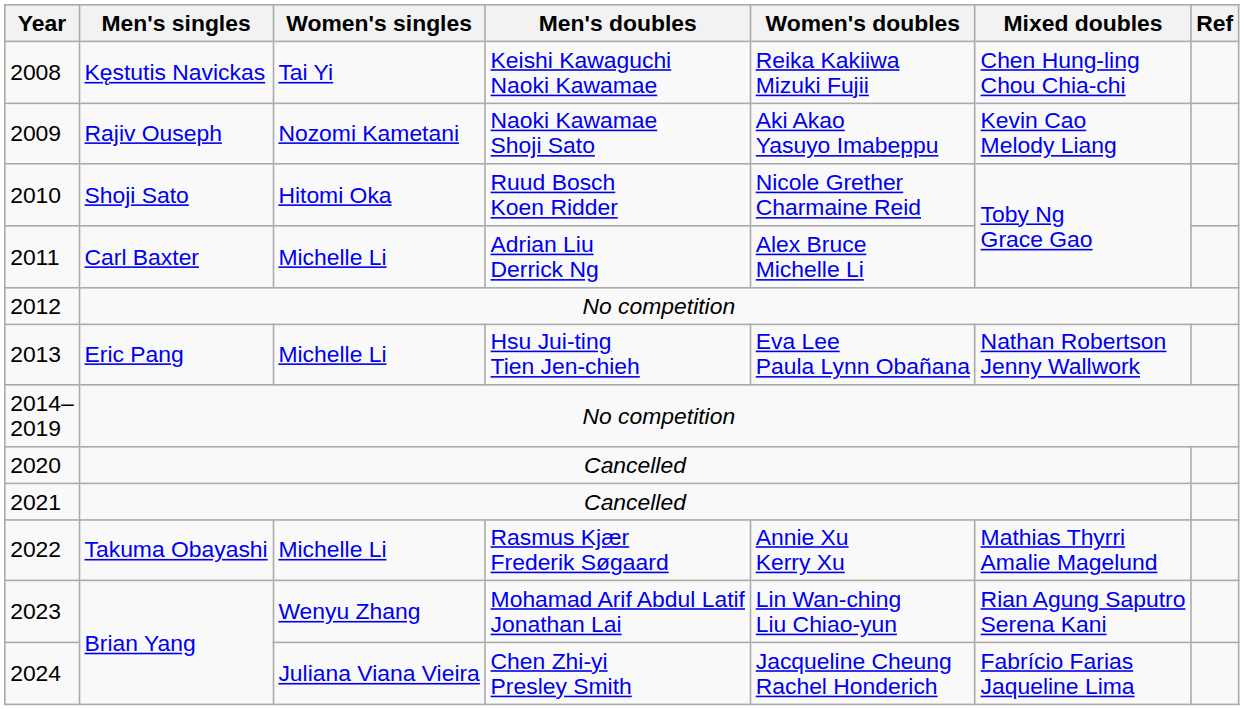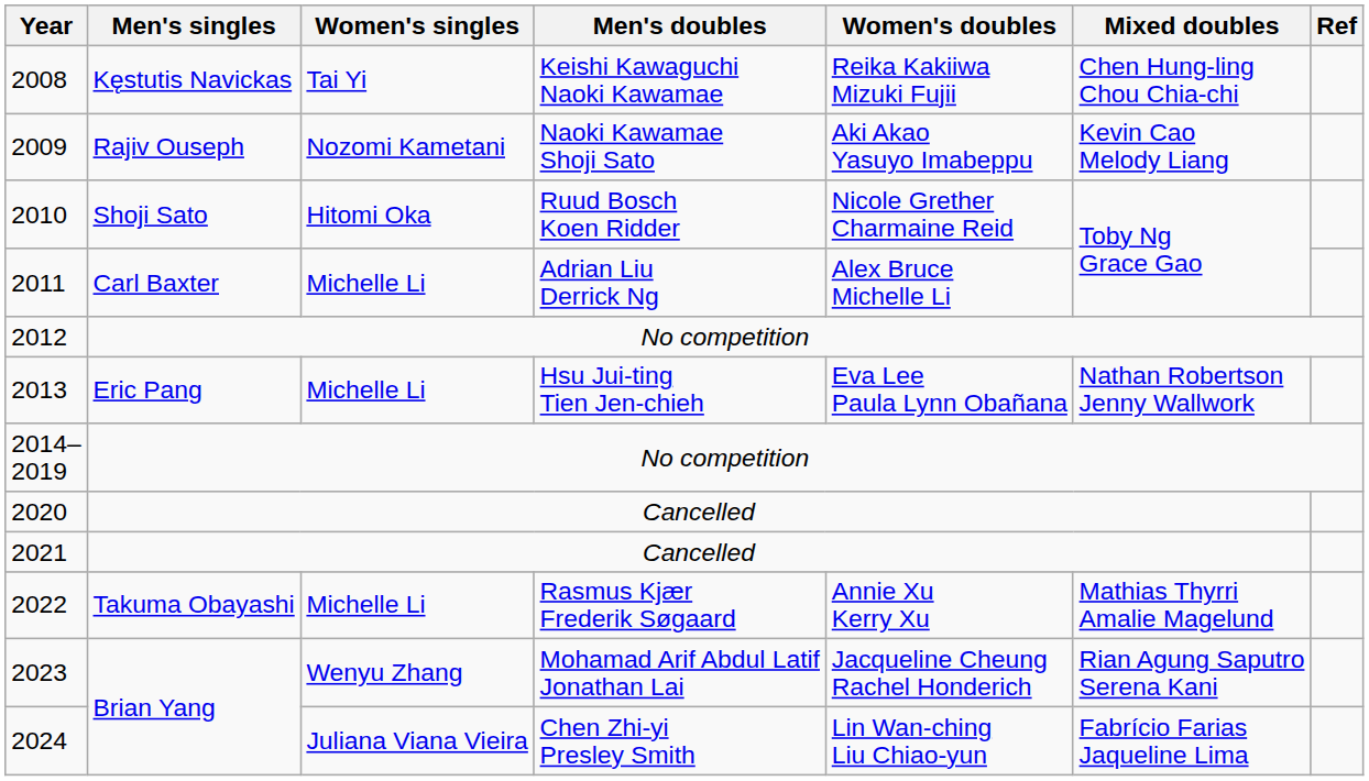 <table class=wikitable style="font-size:90%;">
 <tr>
 <th>Year</th>
 <th>Men's singles</th>
 <th>Women's singles</th>
 <th>Men's doubles</th>
 <th>Women's doubles</th>
 <th>Mixed doubles</th>
 <th>Ref</th>
 </tr>
 <tr>
 <td>2008</td>
 <td> <a href='#'>Kęstutis Navickas</a></td>
 <td> <a href='#'>Tai Yi</a></td>
 <td> <a href='#'>Keishi Kawaguchi</a><br> <a href='#'>Naoki Kawamae</a></td>
 <td> <a href='#'>Reika Kakiiwa</a><br> <a href='#'>Mizuki Fujii</a></td>
 <td> <a href='#'>Chen Hung-ling</a><br> <a href='#'>Chou Chia-chi</a></td>
 <td></td>
 </tr>
 <tr>
 <td>2009</td>
 <td> <a href='#'>Rajiv Ouseph</a></td>
 <td> <a href='#'>Nozomi Kametani</a></td>
 <td> <a href='#'>Naoki Kawamae</a><br> <a href='#'>Shoji Sato</a></td>
 <td> <a href='#'>Aki Akao</a><br> <a href='#'>Yasuyo Imabeppu</a></td>
 <td> <a href='#'>Kevin Cao</a><br> <a href='#'>Melody Liang</a></td>
 <td></td>
 </tr>
 <tr>
 <td>2010</td>
 <td> <a href='#'>Shoji Sato</a></td>
 <td> <a href='#'>Hitomi Oka</a></td>
 <td> <a href='#'>Ruud Bosch</a><br> <a href='#'>Koen Ridder</a></td>
 <td> <a href='#'>Nicole Grether</a><br> <a href='#'>Charmaine Reid</a></td>
 <td rowspan=2> <a href='#'>Toby Ng</a><br> <a href='#'>Grace Gao</a></td>
 <td></td>
 </tr>
 <tr>
 <td>2011</td>
 <td> <a href='#'>Carl Baxter</a></td>
 <td> <a href='#'>Michelle Li</a></td>
 <td> <a href='#'>Adrian Liu</a><br> <a href='#'>Derrick Ng</a></td>
 <td> <a href='#'>Alex Bruce</a><br> <a href='#'>Michelle Li</a></td>
 <td></td>
 </tr>
 <tr>
 <td>2012</td>
 <td colspan=6 align=center><em>No competition</em></td>
 </tr>
 <tr>
 <td>2013</td>
 <td> <a href='#'>Eric Pang</a></td>
 <td> <a href='#'>Michelle Li</a></td>
 <td> <a href='#'>Hsu Jui-ting</a><br> <a href='#'>Tien Jen-chieh</a></td>
 <td> <a href='#'>Eva Lee</a><br> <a href='#'>Paula Lynn Obañana</a></td>
 <td> <a href='#'>Nathan Robertson</a><br> <a href='#'>Jenny Wallwork</a></td>
 <td></td>
 </tr>
 <tr>
 <td>2014–<br>2019</td>
 <td colspan=6 align=center><em>No competition</em></td>
 </tr>
 <tr>
 <td>2020</td>
 <td colspan="5" align="center"><em>Cancelled</em></td>
 <td></td>
 </tr>
 <tr>
 <td>2021</td>
 <td colspan="5" align="center"><em>Cancelled</em></td>
 <td></td>
 </tr>
 <tr>
 <td>2022</td>
 <td> <a href='#'>Takuma Obayashi</a></td>
 <td> <a href='#'>Michelle Li</a></td>
 <td> <a href='#'>Rasmus Kjær</a><br> <a href='#'>Frederik Søgaard</a></td>
 <td> <a href='#'>Annie Xu</a><br> <a href='#'>Kerry Xu</a></td>
 <td> <a href='#'>Mathias Thyrri</a><br> <a href='#'>Amalie Magelund</a></td>
 <td></td>
 </tr>
 <tr>
 <td>2023</td>
 <td rowspan="2"> <a href='#'>Brian Yang</a></td>
 <td> <a href='#'>Wenyu Zhang</a></td>
 <td> <a href='#'>Mohamad Arif Abdul Latif</a><br> <a href='#'>Jonathan Lai</a></td>
-<td> <a href='#'>Lin Wan-ching</a><br> <a href='#'>Liu Chiao-yun</a></td>
+<td> <a href='#'>Jacqueline Cheung</a><br> <a href='#'>Rachel Honderich</a></td>
 <td> <a href='#'>Rian Agung Saputro</a><br> <a href='#'>Serena Kani</a></td>
 <td></td>
 </tr>
 <tr>
 <td>2024</td>
 <td> <a href='#'>Juliana Viana Vieira</a></td>
 <td> <a href='#'>Chen Zhi-yi</a><br> <a href='#'>Presley Smith</a></td>
-<td> <a href='#'>Jacqueline Cheung</a><br> <a href='#'>Rachel Honderich</a></td>
+<td> <a href='#'>Lin Wan-ching</a><br> <a href='#'>Liu Chiao-yun</a></td>
 <td> <a href='#'>Fabrício Farias</a><br> <a href='#'>Jaqueline Lima</a></td>
 <td></td>
 </tr>
 </table>
